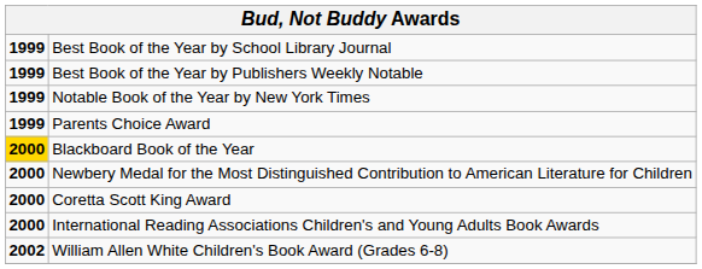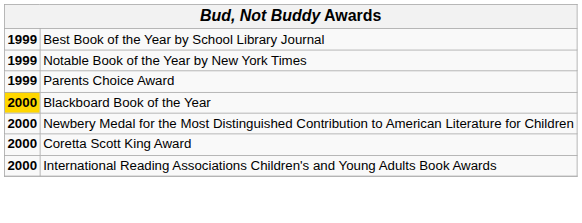 <table class="wikitable">
 <tr>
 <th colspan="2"><big><em>Bud, Not Buddy</em> Awards</big></th>
 </tr>
 <tr>
 <td><strong>1999</strong></td>
 <td>Best Book of the Year by School Library Journal</td>
-</tr>
-<tr>
-<td><strong>1999</strong></td>
-<td>Best Book of the Year by Publishers Weekly Notable</td>
 </tr>
 <tr>
 <td><strong>1999</strong></td>
 <td>Notable Book of the Year by New York Times</td>
 </tr>
 <tr>
 <td><strong>1999</strong></td>
 <td>Parents Choice Award</td>
 </tr>
 <tr>
 <td style="background: gold;"><strong>2000</strong></td>
 <td>Blackboard Book of the Year</td>
 </tr>
 <tr>
 <td><strong>2000</strong></td>
 <td>Newbery Medal for the Most Distinguished Contribution to American Literature for Children</td>
 </tr>
 <tr>
 <td><strong>2000</strong></td>
 <td>Coretta Scott King Award</td>
 </tr>
 <tr>
 <td><strong>2000</strong></td>
 <td>International Reading Associations Children's and Young Adults Book Awards</td>
 </tr>
 <tr>
-<td><strong>2002</strong></td>
-<td>William Allen White Children's Book Award (Grades 6-8)</td>
-</tr>
-<tr>
 </tr>
 </table>
